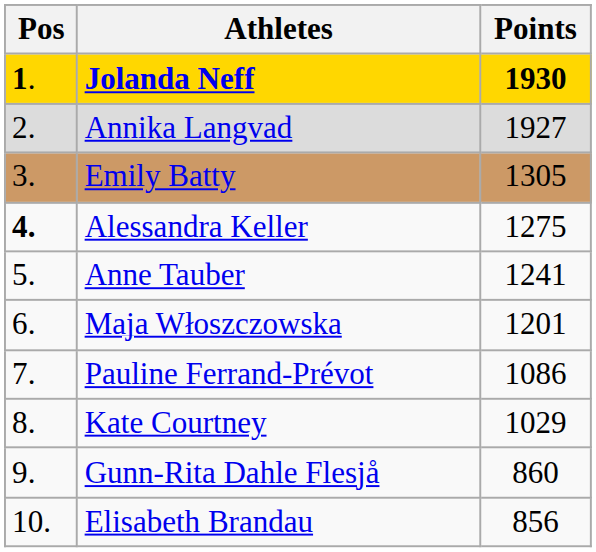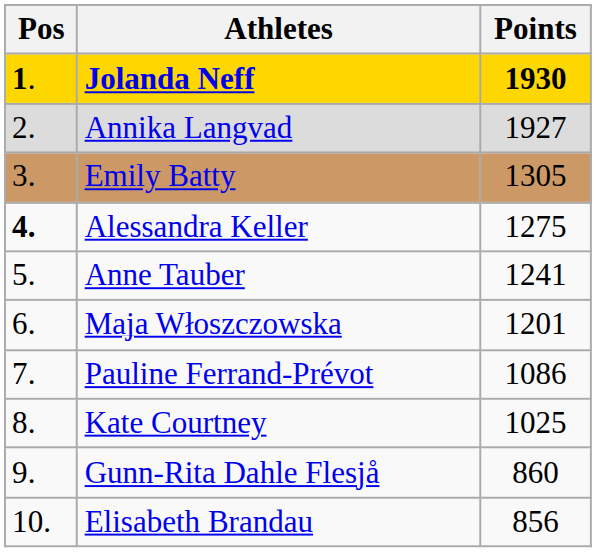 <table style="background: #f9f9f9" class=wikitable>
 <tr>
 <th width=30>Pos</th>
 <th width=200>Athletes</th>
 <th width=50>Points</th>
 </tr>
 <tr bgcolor=gold>
 <td><strong>1</strong>.</td>
 <td> <strong><a href='#'>Jolanda Neff</a></strong></td>
 <td align=center><strong>1930</strong></td>
 </tr>
 <tr bgcolor=DCDCDC>
 <td>2.</td>
 <td> <a href='#'>Annika Langvad</a></td>
 <td align=center>1927</td>
 </tr>
 <tr bgcolor=CC9966>
 <td>3.</td>
 <td> <a href='#'>Emily Batty</a></td>
 <td align=center>1305</td>
 </tr>
 <tr>
 <td><strong>4.</strong></td>
 <td> <a href='#'>Alessandra Keller</a></td>
 <td align=center>1275</td>
 </tr>
 <tr>
 <td>5.</td>
 <td> <a href='#'>Anne Tauber</a></td>
 <td align=center>1241</td>
 </tr>
 <tr>
 <td>6.</td>
 <td> <a href='#'>Maja Włoszczowska</a></td>
 <td align=center>1201</td>
 </tr>
 <tr>
 <td>7.</td>
 <td> <a href='#'>Pauline Ferrand-Prévot</a></td>
 <td align=center>1086</td>
 </tr>
 <tr>
 <td>8.</td>
 <td> <a href='#'>Kate Courtney</a></td>
-<td align=center>1029</td>
+<td align=center>1025</td>
 </tr>
 <tr>
 <td>9.</td>
 <td> <a href='#'>Gunn-Rita Dahle Flesjå</a></td>
 <td align=center>860</td>
 </tr>
 <tr>
 <td>10.</td>
 <td> <a href='#'>Elisabeth Brandau</a></td>
 <td align=center>856</td>
 </tr>
 </table>
